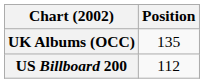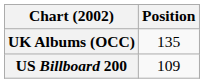 <table class="wikitable sortable plainrowheaders" style="text-align:center">
 <tr>
 <th scope="col">Chart (2002)</th>
 <th scope="col">Position</th>
 </tr>
 <tr>
 <th scope="row">UK Albums (OCC)</th>
 <td>135</td>
 </tr>
 <tr>
 <th scope="row">US <em>Billboard</em> 200<br></th>
-<td>112</td>
+<td>109</td>
 </tr>
 </table>
